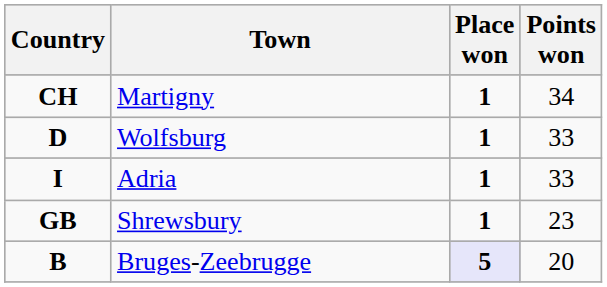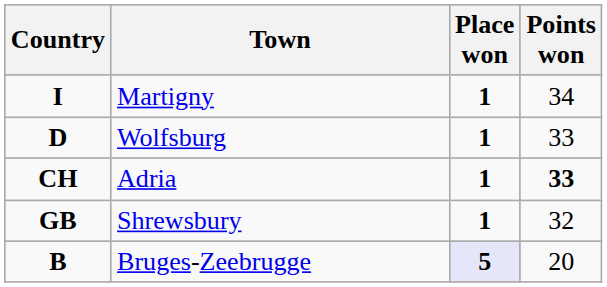 <table class="wikitable">
 <tr>
 <th width="25">Country</th>
 <th width="200">Town</th>
 <th width="25">Place won</th>
 <th width="25">Points won</th>
 </tr>
 <tr>
-<td align="center"><strong>CH</strong></td>
+<td align="center"><strong>I</strong></td>
 <td align="left"><a href='#'>Martigny</a></td>
 <td align="center"><strong>1</strong></td>
 <td align="center">34</td>
 </tr>
 <tr>
 <td align="center"><strong>D</strong></td>
 <td align="left"><a href='#'>Wolfsburg</a></td>
 <td align="center"><strong>1</strong></td>
 <td align="center">33</td>
 </tr>
 <tr>
-<td align="center"><strong>I</strong></td>
+<td align="center"><strong>CH</strong></td>
 <td align="left"><a href='#'>Adria</a></td>
 <td align="center"><strong>1</strong></td>
-<td align="center">33</td>
+<td align="center"><strong>33</strong></td>
 </tr>
 <tr>
 <td align="center"><strong>GB</strong></td>
 <td align="left"><a href='#'>Shrewsbury</a></td>
 <td align="center"><strong>1</strong></td>
-<td align="center">23</td>
+<td align="center">32</td>
 </tr>
 <tr>
 <td align="center"><strong>B</strong></td>
 <td align="left"><a href='#'>Bruges</a>-<a href='#'>Zeebrugge</a></td>
 <td align="center" style="background: lavender;"><strong>5</strong></td>
 <td align="center">20</td>
 </tr>
 </table>
